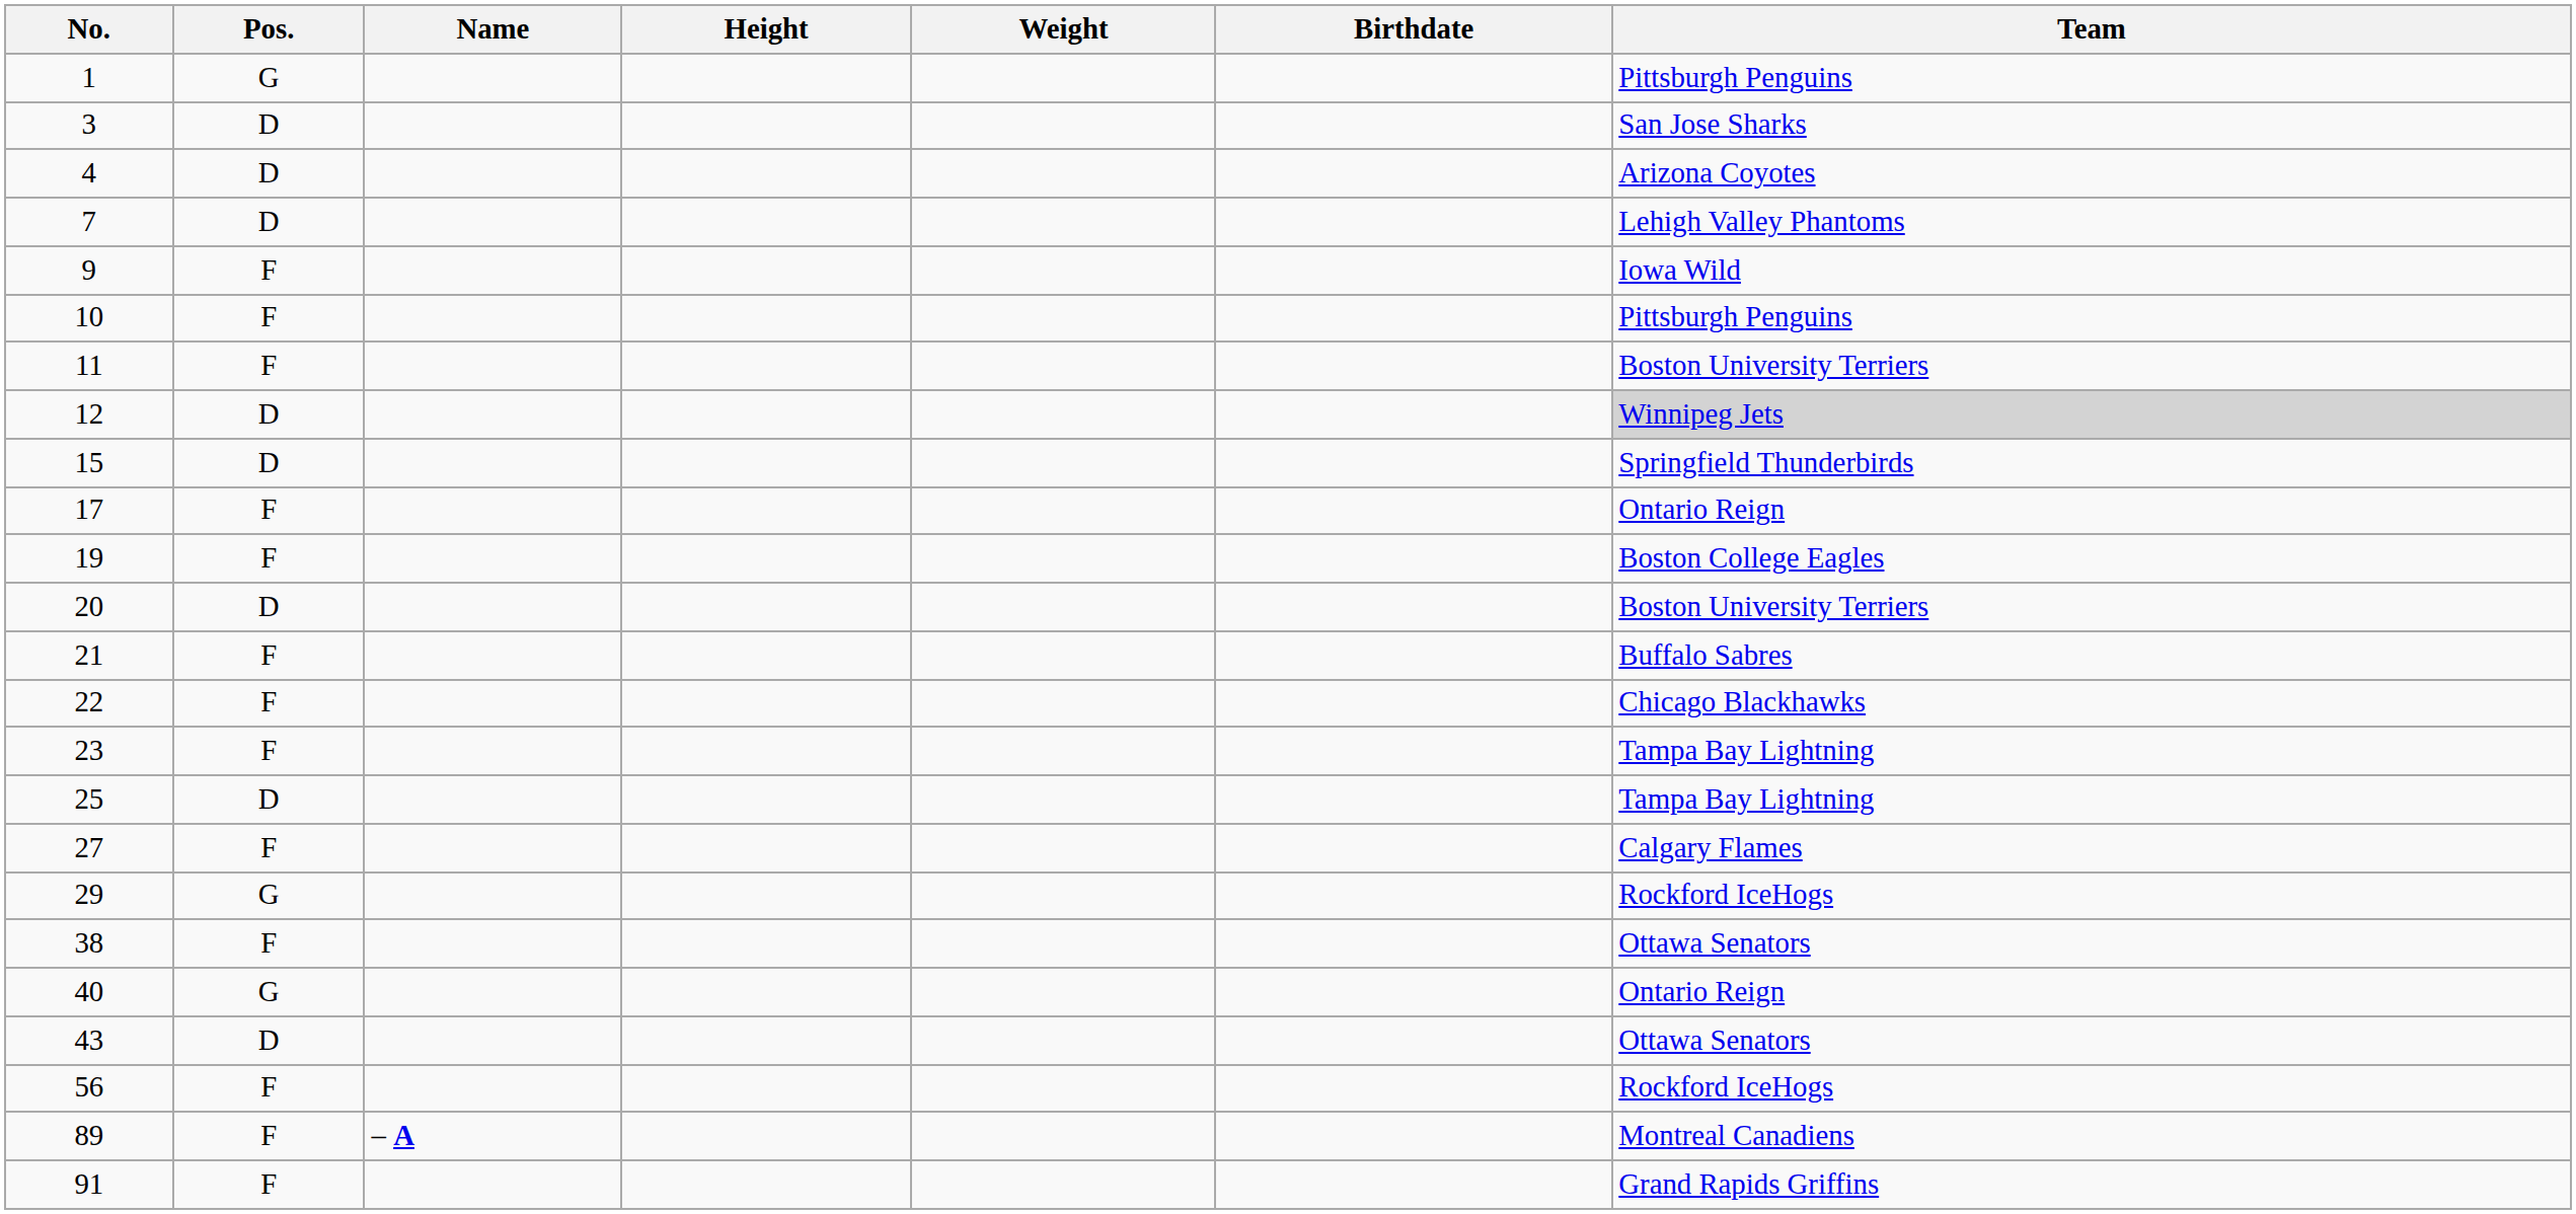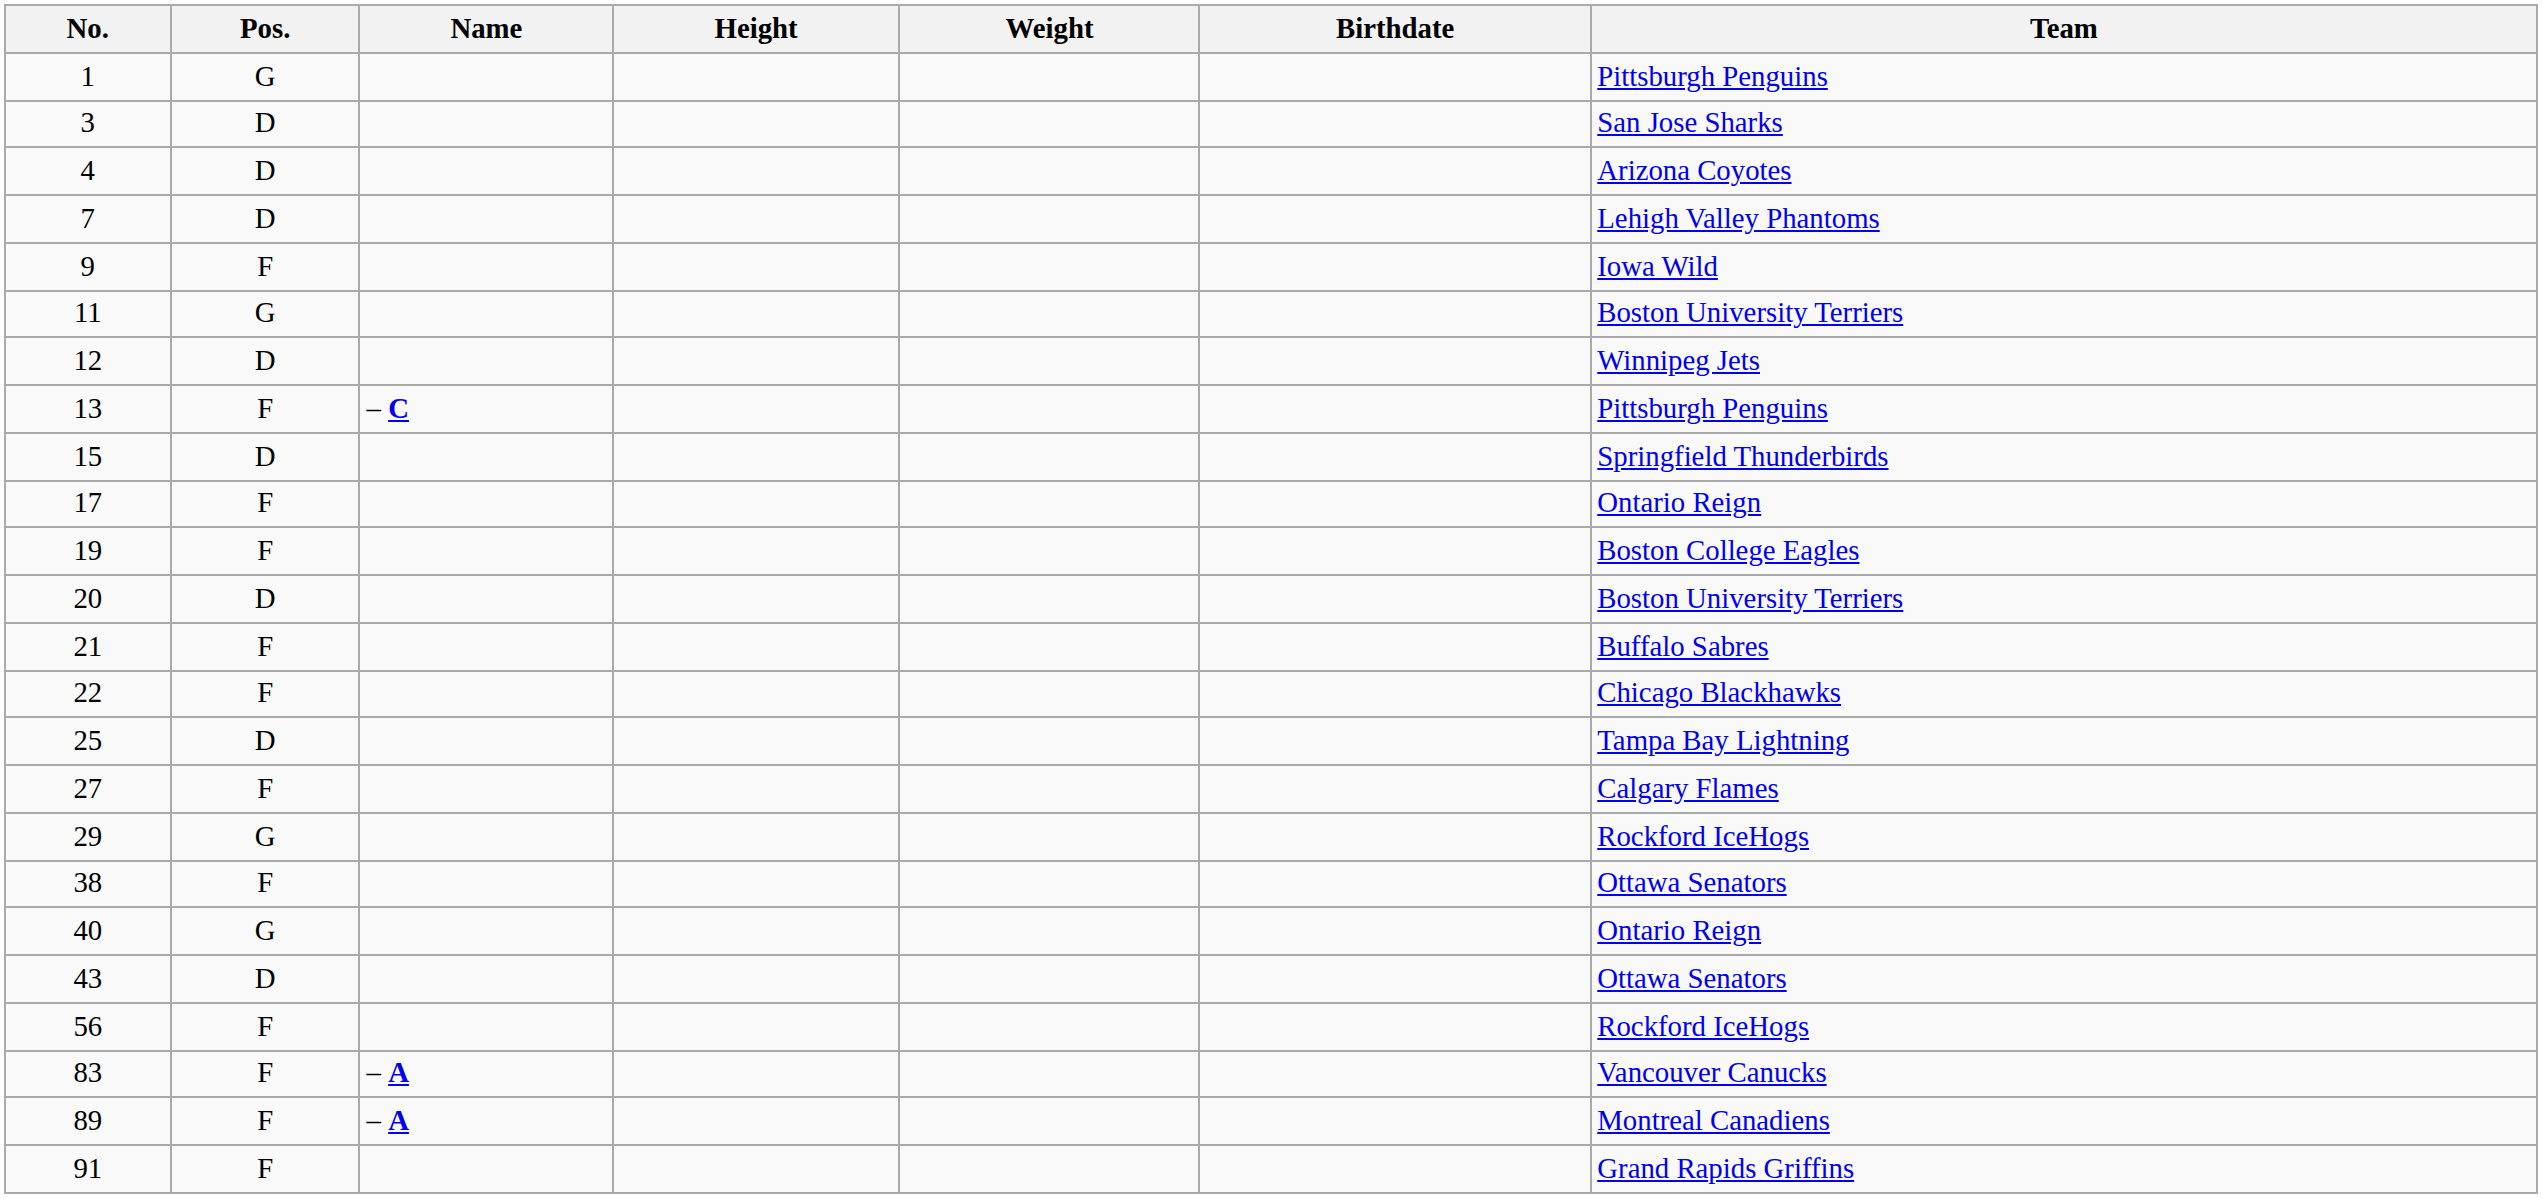 <table width="80%" class="wikitable sortable" style="font-size: 90%; text-align: center;">
 <tr>
 <th>No.</th>
 <th>Pos.</th>
 <th>Name</th>
 <th>Height</th>
 <th>Weight</th>
 <th>Birthdate</th>
 <th>Team</th>
 </tr>
 <tr>
 <td>1</td>
 <td>G</td>
 <td align=left></td>
 <td></td>
 <td></td>
 <td></td>
 <td style="text-align:left;"> <a href='#'>Pittsburgh Penguins</a></td>
 </tr>
 <tr>
 <td>3</td>
 <td>D</td>
 <td align=left></td>
 <td></td>
 <td></td>
 <td></td>
 <td style="text-align:left;"> <a href='#'>San Jose Sharks</a></td>
 </tr>
 <tr>
 <td>4</td>
 <td>D</td>
 <td align=left></td>
 <td></td>
 <td></td>
 <td></td>
 <td style="text-align:left;"> <a href='#'>Arizona Coyotes</a></td>
 </tr>
 <tr>
 <td>7</td>
 <td>D</td>
 <td align=left></td>
 <td></td>
 <td></td>
 <td></td>
 <td style="text-align:left;"> <a href='#'>Lehigh Valley Phantoms</a></td>
 </tr>
 <tr>
 <td>9</td>
 <td>F</td>
 <td align=left></td>
 <td></td>
 <td></td>
 <td></td>
 <td style="text-align:left;"> <a href='#'>Iowa Wild</a></td>
 </tr>
 <tr>
-<td>10</td>
-<td>F</td>
-<td align=left></td>
-<td></td>
-<td></td>
-<td></td>
-<td style="text-align:left;"> <a href='#'>Pittsburgh Penguins</a></td>
-</tr>
-<tr>
 <td>11</td>
-<td>F</td>
+<td>G</td>
 <td align=left></td>
 <td></td>
 <td></td>
 <td></td>
 <td style="text-align:left;"> <a href='#'>Boston University Terriers</a></td>
 </tr>
 <tr>
 <td>12</td>
 <td>D</td>
 <td align=left></td>
 <td></td>
 <td></td>
 <td></td>
-<td style="background: lightgrey; text-align:left;"> <a href='#'>Winnipeg Jets</a></td>
+<td style="text-align:left;"> <a href='#'>Winnipeg Jets</a></td>
+</tr>
+<tr>
+<td>13</td>
+<td>F</td>
+<td align=left> – <strong><a href='#'>C</a></strong></td>
+<td></td>
+<td></td>
+<td></td>
+<td style="text-align:left;"> <a href='#'>Pittsburgh Penguins</a></td>
 </tr>
 <tr>
 <td>15</td>
 <td>D</td>
 <td align=left></td>
 <td></td>
 <td></td>
 <td></td>
 <td style="text-align:left;"> <a href='#'>Springfield Thunderbirds</a></td>
 </tr>
 <tr>
 <td>17</td>
 <td>F</td>
 <td align=left></td>
 <td></td>
 <td></td>
 <td></td>
 <td style="text-align:left;"> <a href='#'>Ontario Reign</a></td>
 </tr>
 <tr>
 <td>19</td>
 <td>F</td>
 <td align=left></td>
 <td></td>
 <td></td>
 <td></td>
 <td style="text-align:left;"> <a href='#'>Boston College Eagles</a></td>
 </tr>
 <tr>
 <td>20</td>
 <td>D</td>
 <td align=left></td>
 <td></td>
 <td></td>
 <td></td>
 <td style="text-align:left;"> <a href='#'>Boston University Terriers</a></td>
 </tr>
 <tr>
 <td>21</td>
 <td>F</td>
 <td align=left></td>
 <td></td>
 <td></td>
 <td></td>
 <td style="text-align:left;"> <a href='#'>Buffalo Sabres</a></td>
 </tr>
 <tr>
 <td>22</td>
 <td>F</td>
 <td align=left></td>
 <td></td>
 <td></td>
 <td></td>
 <td style="text-align:left;"> <a href='#'>Chicago Blackhawks</a></td>
-</tr>
-<tr>
-<td>23</td>
-<td>F</td>
-<td align=left></td>
-<td></td>
-<td></td>
-<td></td>
-<td style="text-align:left;"> <a href='#'>Tampa Bay Lightning</a></td>
 </tr>
 <tr>
 <td>25</td>
 <td>D</td>
 <td align=left></td>
 <td></td>
 <td></td>
 <td></td>
 <td style="text-align:left;"> <a href='#'>Tampa Bay Lightning</a></td>
 </tr>
 <tr>
 <td>27</td>
 <td>F</td>
 <td align=left></td>
 <td></td>
 <td></td>
 <td></td>
 <td style="text-align:left;"> <a href='#'>Calgary Flames</a></td>
 </tr>
 <tr>
 <td>29</td>
 <td>G</td>
 <td align=left></td>
 <td></td>
 <td></td>
 <td></td>
 <td style="text-align:left;"> <a href='#'>Rockford IceHogs</a></td>
 </tr>
 <tr>
 <td>38</td>
 <td>F</td>
 <td align=left></td>
 <td></td>
 <td></td>
 <td></td>
 <td style="text-align:left;"> <a href='#'>Ottawa Senators</a></td>
 </tr>
 <tr>
 <td>40</td>
 <td>G</td>
 <td align=left></td>
 <td></td>
 <td></td>
 <td></td>
 <td style="text-align:left;"> <a href='#'>Ontario Reign</a></td>
 </tr>
 <tr>
 <td>43</td>
 <td>D</td>
 <td align=left></td>
 <td></td>
 <td></td>
 <td></td>
 <td style="text-align:left;"> <a href='#'>Ottawa Senators</a></td>
 </tr>
 <tr>
 <td>56</td>
 <td>F</td>
 <td align=left></td>
 <td></td>
 <td></td>
 <td></td>
 <td style="text-align:left;"> <a href='#'>Rockford IceHogs</a></td>
 </tr>
 <tr>
+<td>83</td>
+<td>F</td>
+<td align=left> – <strong><a href='#'>A</a></strong></td>
+<td></td>
+<td></td>
+<td></td>
+<td style="text-align:left;"> <a href='#'>Vancouver Canucks</a></td>
+</tr>
+<tr>
 <td>89</td>
 <td>F</td>
 <td align=left> – <strong><a href='#'>A</a></strong></td>
 <td></td>
 <td></td>
 <td></td>
 <td style="text-align:left;"> <a href='#'>Montreal Canadiens</a></td>
 </tr>
 <tr>
 <td>91</td>
 <td>F</td>
 <td align=left></td>
 <td></td>
 <td></td>
 <td></td>
 <td style="text-align:left;"> <a href='#'>Grand Rapids Griffins</a></td>
 </tr>
 </table>
